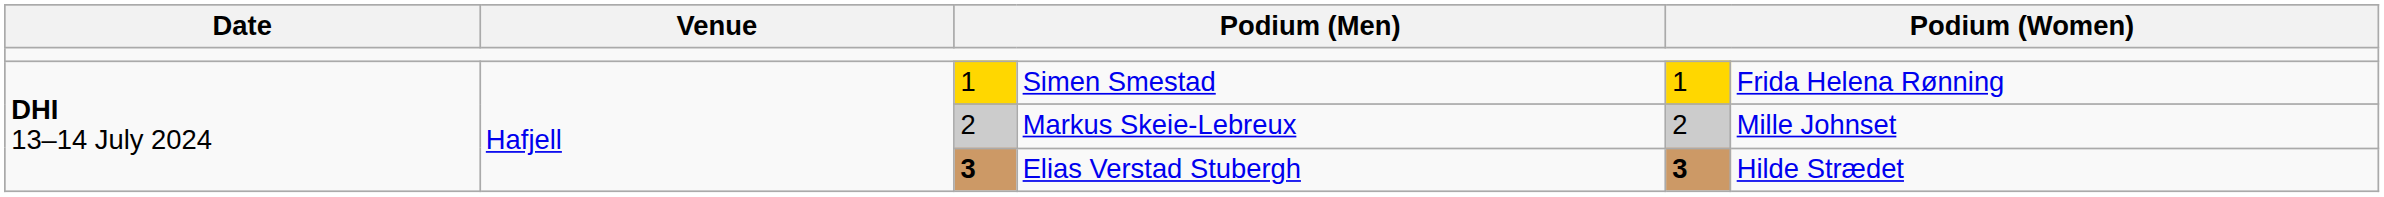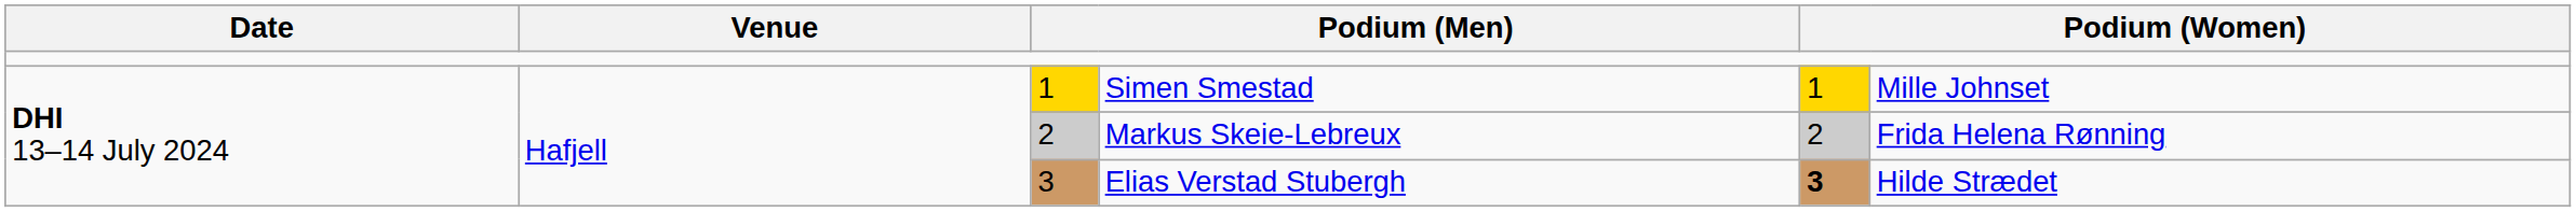 <table class="wikitable" width=70%>
 <tr>
 <th>Date</th>
 <th width=20%>Venue</th>
 <th colspan=2 width=30%>Podium (Men)</th>
 <th colspan=2 width=30%>Podium (Women)</th>
 </tr>
 <tr>
 <td colspan=6></td>
 </tr>
 <tr>
 <td rowspan=3><strong>DHI</strong> <br> 13–14 July 2024</td>
 <td rowspan=3><br><a href='#'>Hafjell</a></td>
 <td bgcolor=FFD700>1</td>
 <td><a href='#'>Simen Smestad</a></td>
 <td bgcolor=FFD700>1</td>
-<td><a href='#'>Frida Helena Rønning</a></td>
+<td><a href='#'>Mille Johnset</a></td>
 </tr>
 <tr>
 <td bgcolor=CCCCCC>2</td>
 <td><a href='#'>Markus Skeie-Lebreux</a></td>
 <td bgcolor=CCCCCC>2</td>
-<td><a href='#'>Mille Johnset</a></td>
+<td><a href='#'>Frida Helena Rønning</a></td>
 </tr>
 <tr>
-<td bgcolor=CC9966><strong>3</strong></td>
+<td bgcolor=CC9966>3</td>
 <td><a href='#'>Elias Verstad Stubergh</a></td>
 <td bgcolor=CC9966><strong>3</strong></td>
 <td><a href='#'>Hilde Strædet</a></td>
 </tr>
 </table>
